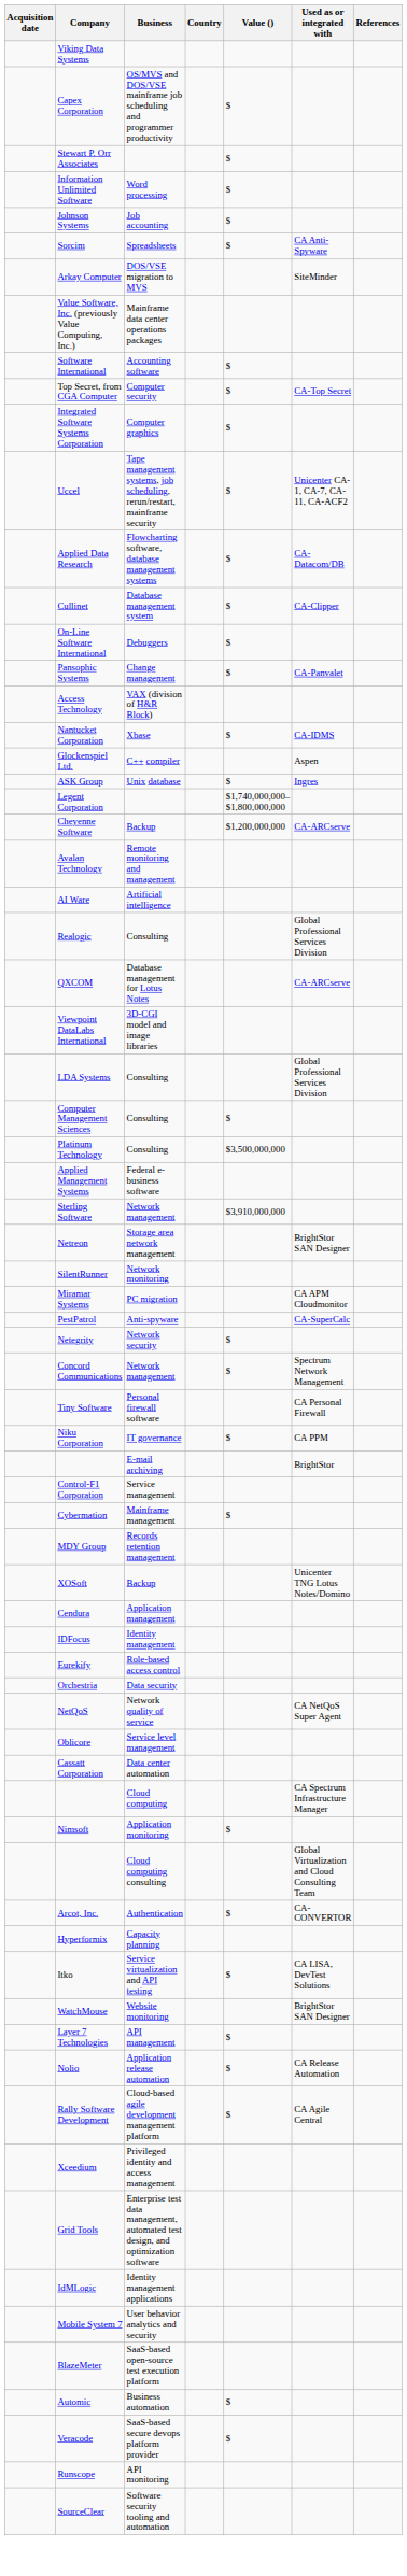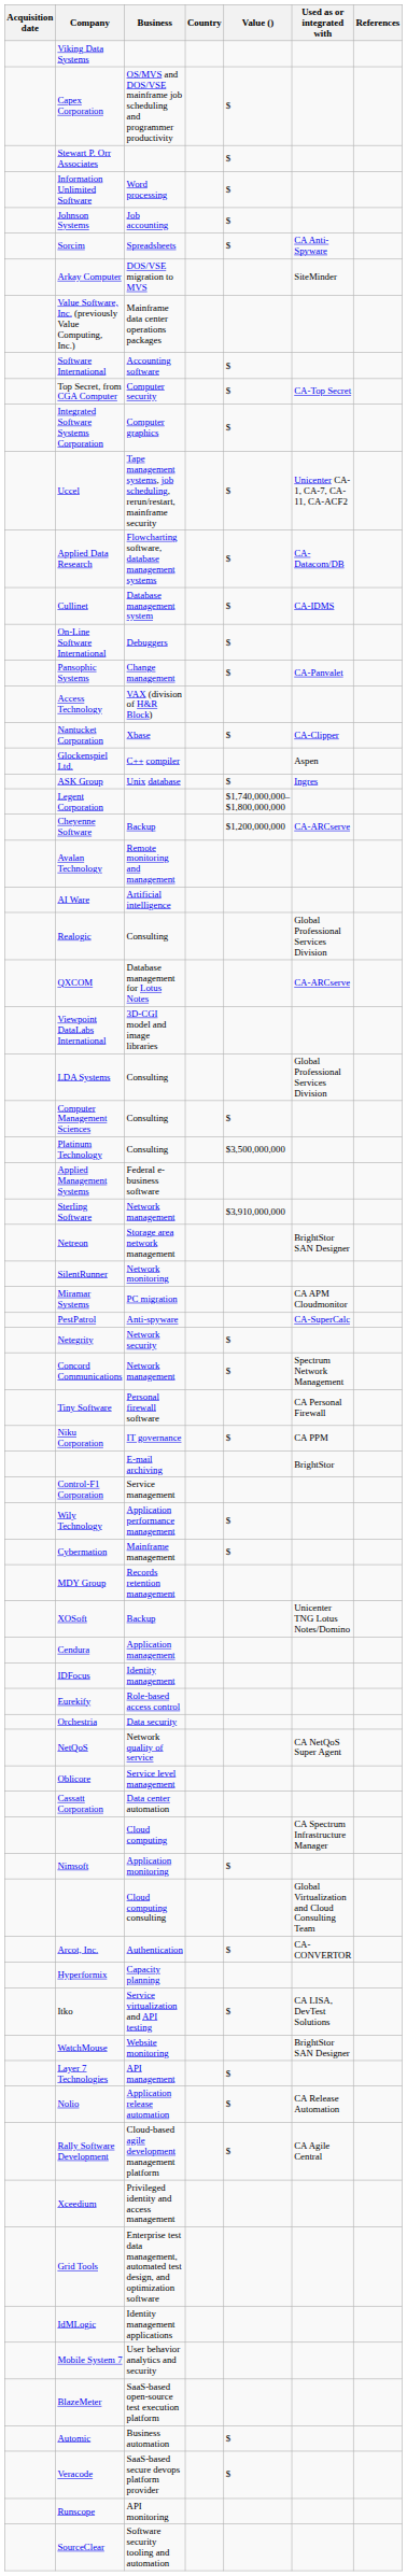 <table class="wikitable sortable">
 <tr>
 <th>Acquisition date</th>
 <th>Company</th>
 <th>Business</th>
 <th>Country</th>
 <th>Value ()</th>
 <th>Used as or integrated with</th>
 <th class="unsortable">References</th>
 </tr>
 <tr>
 <td></td>
 <td><a href='#'>Viking Data Systems</a></td>
 <td></td>
 <td></td>
 <td></td>
 <td></td>
 <td style="text-align:center;"></td>
 </tr>
 <tr>
 <td></td>
 <td><a href='#'>Capex Corporation</a></td>
 <td><a href='#'>OS/MVS</a> and <a href='#'>DOS/VSE</a> mainframe job scheduling and programmer productivity</td>
 <td></td>
 <td>$</td>
 <td></td>
 <td style="text-align:center;"></td>
 </tr>
 <tr>
 <td></td>
 <td><a href='#'>Stewart P. Orr Associates</a></td>
 <td></td>
 <td></td>
 <td>$</td>
 <td></td>
 <td style="text-align:center;"></td>
 </tr>
 <tr>
 <td></td>
 <td><a href='#'>Information Unlimited Software</a></td>
 <td><a href='#'>Word processing</a></td>
 <td></td>
 <td>$</td>
 <td></td>
 <td style="text-align:center;"></td>
 </tr>
 <tr>
 <td></td>
 <td><a href='#'>Johnson Systems</a></td>
 <td><a href='#'>Job accounting</a></td>
 <td></td>
 <td>$</td>
 <td></td>
 <td style="text-align:center;"></td>
 </tr>
 <tr>
 <td></td>
 <td><a href='#'>Sorcim</a></td>
 <td><a href='#'>Spreadsheets</a></td>
 <td></td>
 <td>$</td>
 <td><a href='#'>CA Anti-Spyware</a></td>
 <td style="text-align:center;"></td>
 </tr>
 <tr>
 <td></td>
 <td><a href='#'>Arkay Computer</a></td>
 <td><a href='#'>DOS/VSE</a> migration to <a href='#'>MVS</a></td>
 <td></td>
 <td></td>
 <td>SiteMinder</td>
 <td style="text-align:center;"></td>
 </tr>
 <tr>
 <td></td>
 <td><a href='#'>Value Software, Inc.</a> (previously Value Computing, Inc.)</td>
 <td>Mainframe data center operations packages</td>
 <td></td>
 <td></td>
 <td></td>
 <td style="text-align:center;"></td>
 </tr>
 <tr>
 <td></td>
 <td><a href='#'>Software International</a></td>
 <td><a href='#'>Accounting software</a></td>
 <td></td>
 <td>$</td>
 <td></td>
 <td style="text-align:center;"></td>
 </tr>
 <tr>
 <td></td>
 <td>Top Secret, from <a href='#'>CGA Computer</a></td>
 <td><a href='#'>Computer security</a></td>
 <td></td>
 <td>$</td>
 <td><a href='#'>CA-Top Secret</a></td>
 <td style="text-align:center;"></td>
 </tr>
 <tr>
 <td></td>
 <td><a href='#'>Integrated Software Systems Corporation</a></td>
 <td><a href='#'>Computer graphics</a></td>
 <td></td>
 <td>$</td>
 <td></td>
 <td style="text-align:center;"></td>
 </tr>
 <tr>
 <td></td>
 <td><a href='#'>Uccel</a></td>
 <td><a href='#'>Tape management systems</a>, <a href='#'>job scheduling</a>, rerun/restart, mainframe security</td>
 <td></td>
 <td>$</td>
 <td><a href='#'>Unicenter</a> CA-1, CA-7, CA-11, CA-ACF2</td>
 <td style="text-align:center;"></td>
 </tr>
 <tr>
 <td></td>
 <td><a href='#'>Applied Data Research</a></td>
 <td><a href='#'>Flowcharting</a> software, <a href='#'>database management systems</a></td>
 <td></td>
 <td>$</td>
 <td><a href='#'>CA-Datacom/DB</a></td>
 <td style="text-align:center;"></td>
 </tr>
 <tr>
 <td></td>
 <td><a href='#'>Cullinet</a></td>
 <td><a href='#'>Database management system</a></td>
 <td></td>
 <td>$</td>
-<td><a href='#'>CA-Clipper</a></td>
+<td><a href='#'>CA-IDMS</a></td>
 <td style="text-align:center;"></td>
 </tr>
 <tr>
 <td></td>
 <td><a href='#'>On-Line Software International</a></td>
 <td><a href='#'>Debuggers</a></td>
 <td></td>
 <td>$</td>
 <td></td>
 <td style="text-align:center;"></td>
 </tr>
 <tr>
 <td></td>
 <td><a href='#'>Pansophic Systems</a></td>
 <td><a href='#'>Change management</a></td>
 <td></td>
 <td>$</td>
 <td><a href='#'>CA-Panvalet</a></td>
 <td style="text-align:center;"></td>
 </tr>
 <tr>
 <td></td>
 <td><a href='#'>Access Technology</a></td>
 <td><a href='#'>VAX</a> (division of <a href='#'>H&R Block</a>)</td>
 <td></td>
 <td></td>
 <td></td>
 <td style="text-align:center;"></td>
 </tr>
 <tr>
 <td></td>
 <td><a href='#'>Nantucket Corporation</a></td>
 <td><a href='#'>Xbase</a></td>
 <td></td>
 <td>$ </td>
-<td><a href='#'>CA-IDMS</a></td>
+<td><a href='#'>CA-Clipper</a></td>
 <td style="text-align:center;"></td>
 </tr>
 <tr>
 <td></td>
 <td><a href='#'>Glockenspiel Ltd.</a></td>
 <td><a href='#'>C++</a> <a href='#'>compiler</a></td>
 <td></td>
 <td></td>
 <td>Aspen</td>
 <td style="text-align:center;"></td>
 </tr>
 <tr>
 <td></td>
 <td><a href='#'>ASK Group</a></td>
 <td><a href='#'>Unix</a> <a href='#'>database</a></td>
 <td></td>
 <td>$</td>
 <td><a href='#'>Ingres</a></td>
 <td style="text-align:center;"></td>
 </tr>
 <tr>
 <td></td>
 <td><a href='#'>Legent Corporation</a></td>
 <td></td>
 <td></td>
 <td>$1,740,000,000–<br>$1,800,000,000</td>
 <td></td>
 <td style="text-align:center;"></td>
 </tr>
 <tr>
 <td></td>
 <td><a href='#'>Cheyenne Software</a></td>
 <td><a href='#'>Backup</a></td>
 <td></td>
 <td>$1,200,000,000</td>
 <td><a href='#'>CA-ARCserve</a></td>
 <td style="text-align:center;"></td>
 </tr>
 <tr>
 <td></td>
 <td><a href='#'>Avalan Technology</a></td>
 <td><a href='#'>Remote monitoring and management</a></td>
 <td></td>
 <td></td>
 <td></td>
 <td style="text-align:center;"></td>
 </tr>
 <tr>
 <td></td>
 <td><a href='#'>AI Ware</a></td>
 <td><a href='#'>Artificial intelligence</a></td>
 <td></td>
 <td></td>
 <td></td>
 <td style="text-align:center;"></td>
 </tr>
 <tr>
 <td></td>
 <td><a href='#'>Realogic</a></td>
 <td>Consulting</td>
 <td></td>
 <td></td>
 <td>Global Professional Services Division</td>
 <td style="text-align:center;"></td>
 </tr>
 <tr>
 <td></td>
 <td><a href='#'>QXCOM</a></td>
 <td>Database management for <a href='#'>Lotus Notes</a></td>
 <td></td>
 <td></td>
 <td><a href='#'>CA-ARCserve</a></td>
 <td style="text-align:center;"></td>
 </tr>
 <tr>
 <td></td>
 <td><a href='#'>Viewpoint DataLabs International</a></td>
 <td><a href='#'>3D-CGI</a> model and image libraries</td>
 <td></td>
 <td></td>
 <td></td>
 <td style="text-align:center;"></td>
 </tr>
 <tr>
 <td></td>
 <td><a href='#'>LDA Systems</a></td>
 <td>Consulting</td>
 <td></td>
 <td></td>
 <td>Global Professional Services Division</td>
 <td style="text-align:center;"></td>
 </tr>
 <tr>
 <td></td>
 <td><a href='#'>Computer Management Sciences</a></td>
 <td>Consulting</td>
 <td></td>
 <td>$</td>
 <td></td>
 <td style="text-align:center;"></td>
 </tr>
 <tr>
 <td></td>
 <td><a href='#'>Platinum Technology</a></td>
 <td>Consulting</td>
 <td></td>
 <td>$3,500,000,000</td>
 <td></td>
 <td style="text-align:center;"></td>
 </tr>
 <tr>
 <td></td>
 <td><a href='#'>Applied Management Systems</a></td>
 <td>Federal e-business software</td>
 <td></td>
 <td></td>
 <td></td>
 <td style="text-align:center;"></td>
 </tr>
 <tr>
 <td></td>
 <td><a href='#'>Sterling Software</a></td>
 <td><a href='#'>Network management</a></td>
 <td></td>
 <td>$3,910,000,000</td>
 <td></td>
 <td style="text-align:center;"></td>
 </tr>
 <tr>
 <td></td>
 <td><a href='#'>Netreon</a></td>
 <td><a href='#'>Storage area network</a> management</td>
 <td></td>
 <td></td>
 <td>BrightStor SAN Designer</td>
 <td style="text-align:center;"></td>
 </tr>
 <tr>
 <td></td>
 <td><a href='#'>SilentRunner</a></td>
 <td><a href='#'>Network monitoring</a></td>
 <td></td>
 <td></td>
 <td></td>
 <td style="text-align:center;"></td>
 </tr>
 <tr>
 <td></td>
 <td><a href='#'>Miramar Systems</a></td>
 <td><a href='#'>PC migration</a></td>
 <td></td>
 <td></td>
 <td>CA APM Cloudmonitor</td>
 <td style="text-align:center;"></td>
 </tr>
 <tr>
 <td></td>
 <td><a href='#'>PestPatrol</a></td>
 <td><a href='#'>Anti-spyware</a></td>
 <td></td>
 <td></td>
 <td><a href='#'>CA-SuperCalc</a></td>
 <td style="text-align:center;"></td>
 </tr>
 <tr>
 <td></td>
 <td><a href='#'>Netegrity</a></td>
 <td><a href='#'>Network security</a></td>
 <td></td>
 <td>$</td>
 <td></td>
 <td style="text-align:center;"></td>
 </tr>
 <tr>
 <td></td>
 <td><a href='#'>Concord Communications</a></td>
 <td><a href='#'>Network management</a></td>
 <td></td>
 <td>$</td>
 <td>Spectrum Network Management</td>
 <td style="text-align:center;"></td>
 </tr>
 <tr>
 <td></td>
 <td><a href='#'>Tiny Software</a></td>
 <td><a href='#'>Personal firewall</a> software</td>
 <td></td>
 <td></td>
 <td>CA Personal Firewall</td>
 <td style="text-align:center;"></td>
 </tr>
 <tr>
 <td></td>
 <td><a href='#'>Niku Corporation</a></td>
 <td><a href='#'>IT governance</a></td>
 <td></td>
 <td>$</td>
 <td>CA PPM</td>
 <td style="text-align:center;"></td>
 </tr>
 <tr>
 <td></td>
 <td></td>
 <td><a href='#'>E-mail archiving</a></td>
 <td></td>
 <td></td>
 <td>BrightStor</td>
 <td style="text-align:center;"></td>
 </tr>
 <tr>
 <td></td>
 <td><a href='#'>Control-F1 Corporation</a></td>
 <td>Service management</td>
 <td></td>
 <td></td>
+<td></td>
+<td style="text-align:center;"></td>
+</tr>
+<tr>
+<td></td>
+<td><a href='#'>Wily Technology</a></td>
+<td><a href='#'>Application performance management</a></td>
+<td></td>
+<td>$</td>
 <td></td>
 <td style="text-align:center;"></td>
 </tr>
 <tr>
 <td></td>
 <td><a href='#'>Cybermation</a></td>
 <td><a href='#'>Mainframe</a> management</td>
 <td></td>
 <td>$</td>
 <td></td>
 <td style="text-align:center;"></td>
 </tr>
 <tr>
 <td></td>
 <td><a href='#'>MDY Group</a></td>
 <td><a href='#'>Records retention management</a></td>
 <td></td>
 <td></td>
 <td></td>
 <td style="text-align:center;"></td>
 </tr>
 <tr>
 <td></td>
 <td><a href='#'>XOSoft</a></td>
 <td><a href='#'>Backup</a></td>
 <td></td>
 <td></td>
 <td>Unicenter TNG Lotus Notes/Domino</td>
 <td style="text-align:center;"></td>
 </tr>
 <tr>
 <td></td>
 <td><a href='#'>Cendura</a></td>
 <td><a href='#'>Application management</a></td>
 <td></td>
 <td></td>
 <td></td>
 <td style="text-align:center;"></td>
 </tr>
 <tr>
 <td></td>
 <td><a href='#'>IDFocus</a></td>
 <td><a href='#'>Identity management</a></td>
 <td></td>
 <td></td>
 <td></td>
 <td style="text-align:center;"></td>
 </tr>
 <tr>
 <td></td>
 <td><a href='#'>Eurekify</a></td>
 <td><a href='#'>Role-based access control</a></td>
 <td></td>
 <td></td>
 <td></td>
 <td style="text-align:center;"></td>
 </tr>
 <tr>
 <td></td>
 <td><a href='#'>Orchestria</a></td>
 <td><a href='#'>Data security</a></td>
 <td></td>
 <td></td>
 <td></td>
 <td style="text-align:center;"></td>
 </tr>
 <tr>
 <td></td>
 <td><a href='#'>NetQoS</a></td>
 <td>Network <a href='#'>quality of service</a></td>
 <td></td>
 <td></td>
 <td>CA NetQoS Super Agent</td>
 <td style="text-align:center;"></td>
 </tr>
 <tr>
 <td></td>
 <td><a href='#'>Oblicore</a></td>
 <td><a href='#'>Service level management</a></td>
 <td></td>
 <td></td>
 <td></td>
 <td style="text-align:center;"></td>
 </tr>
 <tr>
 <td></td>
 <td><a href='#'>Cassatt Corporation</a></td>
 <td><a href='#'>Data center</a> automation</td>
 <td></td>
 <td></td>
 <td></td>
 <td style="text-align:center;"></td>
 </tr>
 <tr>
 <td></td>
 <td></td>
 <td><a href='#'>Cloud computing</a></td>
 <td></td>
 <td></td>
 <td>CA Spectrum Infrastructure Manager</td>
 <td style="text-align:center;"></td>
 </tr>
 <tr>
 <td></td>
 <td><a href='#'>Nimsoft</a></td>
 <td><a href='#'>Application monitoring</a></td>
 <td></td>
 <td>$</td>
 <td></td>
 <td style="text-align:center;"></td>
 </tr>
 <tr>
 <td></td>
 <td></td>
 <td><a href='#'>Cloud computing</a> consulting</td>
 <td></td>
 <td></td>
 <td>Global Virtualization and Cloud Consulting Team</td>
 <td style="text-align:center;"></td>
 </tr>
 <tr>
 <td></td>
 <td><a href='#'>Arcot, Inc.</a></td>
 <td><a href='#'>Authentication</a></td>
 <td></td>
 <td>$</td>
 <td>CA-CONVERTOR</td>
 <td style="text-align:center;"></td>
 </tr>
 <tr>
 <td></td>
 <td><a href='#'>Hyperformix</a></td>
 <td><a href='#'>Capacity planning</a></td>
 <td></td>
 <td></td>
 <td></td>
 <td style="text-align:center;"></td>
 </tr>
 <tr>
 <td></td>
 <td>Itko</td>
 <td><a href='#'>Service virtualization</a> and <a href='#'>API testing</a></td>
 <td></td>
 <td>$</td>
 <td>CA LISA, DevTest Solutions</td>
 <td style="text-align:center;"></td>
 </tr>
 <tr>
 <td></td>
 <td><a href='#'>WatchMouse</a></td>
 <td><a href='#'>Website monitoring</a></td>
 <td></td>
 <td></td>
 <td>BrightStor SAN Designer</td>
 <td style="text-align:center;"></td>
 </tr>
 <tr>
 <td></td>
 <td><a href='#'>Layer 7 Technologies</a></td>
 <td><a href='#'>API management</a></td>
 <td></td>
 <td>$</td>
 <td></td>
 <td style="text-align:center;"></td>
 </tr>
 <tr>
 <td></td>
 <td><a href='#'>Nolio</a></td>
 <td><a href='#'>Application release automation</a></td>
 <td></td>
 <td>$</td>
 <td>CA Release Automation</td>
 <td style="text-align:center;"></td>
 </tr>
 <tr>
 <td></td>
 <td><a href='#'>Rally Software Development</a></td>
 <td>Cloud-based <a href='#'>agile development</a> management platform</td>
 <td></td>
 <td>$</td>
 <td>CA Agile Central</td>
 <td style="text-align:center;"></td>
 </tr>
 <tr>
 <td></td>
 <td><a href='#'>Xceedium</a></td>
 <td>Privileged identity and access management</td>
 <td></td>
 <td></td>
 <td></td>
 <td style="text-align:center;"></td>
 </tr>
 <tr>
 <td></td>
 <td><a href='#'>Grid Tools</a></td>
 <td>Enterprise test data management, automated test design, and optimization software</td>
 <td></td>
 <td></td>
 <td></td>
 <td style="text-align:center;"></td>
 </tr>
 <tr>
 <td></td>
 <td><a href='#'>IdMLogic</a></td>
 <td>Identity management applications</td>
 <td></td>
 <td></td>
 <td></td>
 <td style="text-align:center;"></td>
 </tr>
 <tr>
 <td></td>
 <td><a href='#'>Mobile System 7</a></td>
 <td>User behavior analytics and security</td>
 <td></td>
 <td></td>
 <td></td>
 <td style="text-align:center;"></td>
 </tr>
 <tr>
 <td></td>
 <td><a href='#'>BlazeMeter</a></td>
 <td>SaaS-based open-source test execution platform</td>
 <td></td>
 <td></td>
 <td></td>
 <td style="text-align:center;"></td>
 </tr>
 <tr>
 <td></td>
 <td><a href='#'>Automic</a></td>
 <td>Business automation</td>
 <td></td>
 <td>$</td>
 <td></td>
 <td style="text-align:center;"></td>
 </tr>
 <tr>
 <td></td>
 <td><a href='#'>Veracode</a></td>
 <td>SaaS-based secure devops platform provider</td>
 <td></td>
 <td>$</td>
 <td></td>
 <td style="text-align:center;"></td>
 </tr>
 <tr>
 <td></td>
 <td><a href='#'>Runscope</a></td>
 <td>API monitoring</td>
 <td></td>
 <td></td>
 <td></td>
 <td style="text-align:center;"></td>
 </tr>
 <tr>
 <td></td>
 <td><a href='#'>SourceClear</a></td>
 <td>Software security tooling and automation</td>
 <td></td>
 <td></td>
 <td></td>
 <td style="text-align:center;"></td>
 </tr>
 </table>
